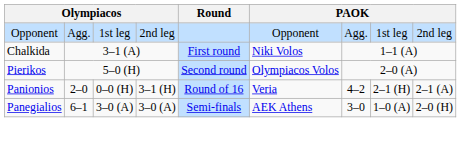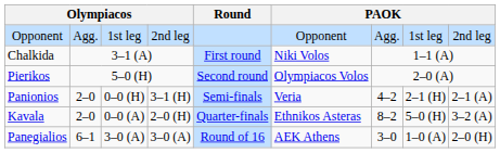 <table class="wikitable" style="text-align:center">
 <tr>
 <th colspan="4">Olympiacos</th>
 <th>Round</th>
 <th colspan="4">PAOK</th>
 </tr>
 <tr style="background:#C1E0FF">
 <td>Opponent</td>
 <td>Agg.</td>
 <td>1st leg</td>
 <td>2nd leg</td>
 <td></td>
 <td>Opponent</td>
 <td>Agg.</td>
 <td>1st leg</td>
 <td>2nd leg</td>
 </tr>
 <tr>
 <td style="text-align:left">Chalkida</td>
 <td colspan="3">3–1 (A)</td>
 <td style="background:#C1E0FF"><a href='#'>First round</a></td>
 <td style="text-align:left"><a href='#'>Niki Volos</a></td>
 <td colspan="3">1–1  (A)</td>
 </tr>
 <tr>
 <td style="text-align:left"><a href='#'>Pierikos</a></td>
 <td colspan="3">5–0 (H)</td>
 <td style="background:#C1E0FF"><a href='#'>Second round</a></td>
 <td style="text-align:left"><a href='#'>Olympiacos Volos</a></td>
 <td colspan="3">2–0 (A)</td>
 </tr>
 <tr>
 <td style="text-align:left"><a href='#'>Panionios</a></td>
 <td>2–0</td>
 <td>0–0 (H)</td>
 <td>3–1 (H)</td>
-<td style="background:#C1E0FF"><a href='#'>Round of 16</a></td>
+<td style="background:#C1E0FF"><a href='#'>Semi-finals</a></td>
 <td style="text-align:left"><a href='#'>Veria</a></td>
 <td>4–2</td>
 <td>2–1 (H)</td>
 <td>2–1 (A)</td>
 </tr>
 <tr>
+<td style="text-align:left"><a href='#'>Kavala</a></td>
+<td>2–0</td>
+<td>0–0 (A)</td>
+<td>2–0 (H)</td>
+<td style="background:#C1E0FF"><a href='#'>Quarter-finals</a></td>
+<td style="text-align:left"><a href='#'>Ethnikos Asteras</a></td>
+<td>8–2</td>
+<td>5–0 (H)</td>
+<td>3–2 (A)</td>
+</tr>
+<tr>
 <td style="text-align:left"><a href='#'>Panegialios</a></td>
 <td>6–1</td>
 <td>3–0 (A)</td>
 <td>3–0  (A)</td>
-<td style="background:#C1E0FF"><a href='#'>Semi-finals</a></td>
+<td style="background:#C1E0FF"><a href='#'>Round of 16</a></td>
 <td style="text-align:left"><a href='#'>AEK Athens</a></td>
 <td>3–0</td>
 <td>1–0 (A)</td>
 <td>2–0 (H)</td>
 </tr>
 </table>
